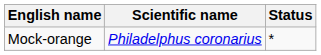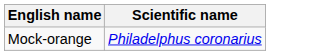 <table class="wikitable" |>
 <tr>
 <th>English name</th>
 <th>Scientific name</th>
-<th>Status</th>
 </tr>
 <tr>
 <td>Mock-orange</td>
 <td><em><a href='#'>Philadelphus coronarius</a></em></td>
-<td>*</td>
 </tr>
 </table>
